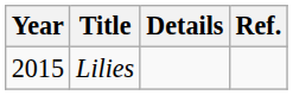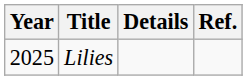 <table class="wikitable">
 <tr>
 <th>Year</th>
 <th>Title</th>
 <th>Details</th>
 <th>Ref.</th>
 </tr>
 <tr>
-<td>2015</td>
+<td>2025</td>
 <td><em>Lilies</em></td>
 <td></td>
 <td align="center"></td>
 </tr>
 </table>
